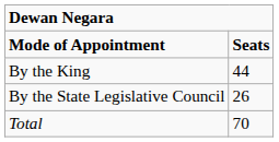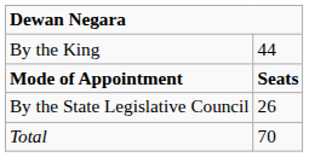 <table class="wikitable">
 <tr>
 <td colspan=2><strong>Dewan Negara</strong></td>
 </tr>
 <tr>
+<td>By the King</td>
+<td>44</td>
+</tr>
+<tr>
 <td><strong>Mode of Appointment</strong></td>
 <td><strong>Seats</strong></td>
-</tr>
-<tr>
-<td>By the King</td>
-<td>44</td>
 </tr>
 <tr>
 <td>By the State Legislative Council</td>
 <td>26</td>
 </tr>
 <tr>
 <td><em>Total</em></td>
 <td>70</td>
 </tr>
 </table>
